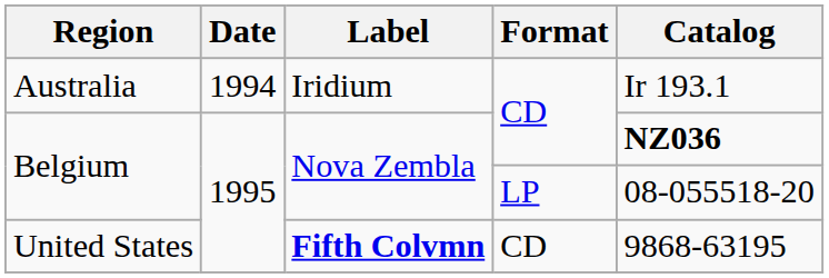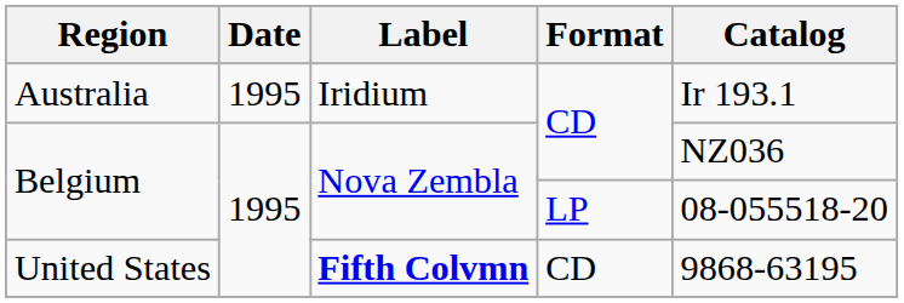 <table class="wikitable">
 <tr>
 <th>Region</th>
 <th>Date</th>
 <th>Label</th>
 <th>Format</th>
 <th>Catalog</th>
 </tr>
 <tr>
 <td>Australia</td>
-<td>1994</td>
+<td>1995</td>
 <td>Iridium</td>
 <td rowspan="2"><a href='#'>CD</a></td>
 <td>Ir 193.1</td>
 </tr>
 <tr>
 <td rowspan="2">Belgium</td>
 <td rowspan="3">1995</td>
 <td rowspan="2"><a href='#'>Nova Zembla</a></td>
-<td><strong>NZ036</strong></td>
+<td>NZ036</td>
 </tr>
 <tr>
 <td><a href='#'>LP</a></td>
 <td>08-055518-20</td>
 </tr>
 <tr>
 <td>United States</td>
 <td><strong><a href='#'>Fifth Colvmn</a></strong></td>
 <td>CD</td>
 <td>9868-63195</td>
 </tr>
 </table>
